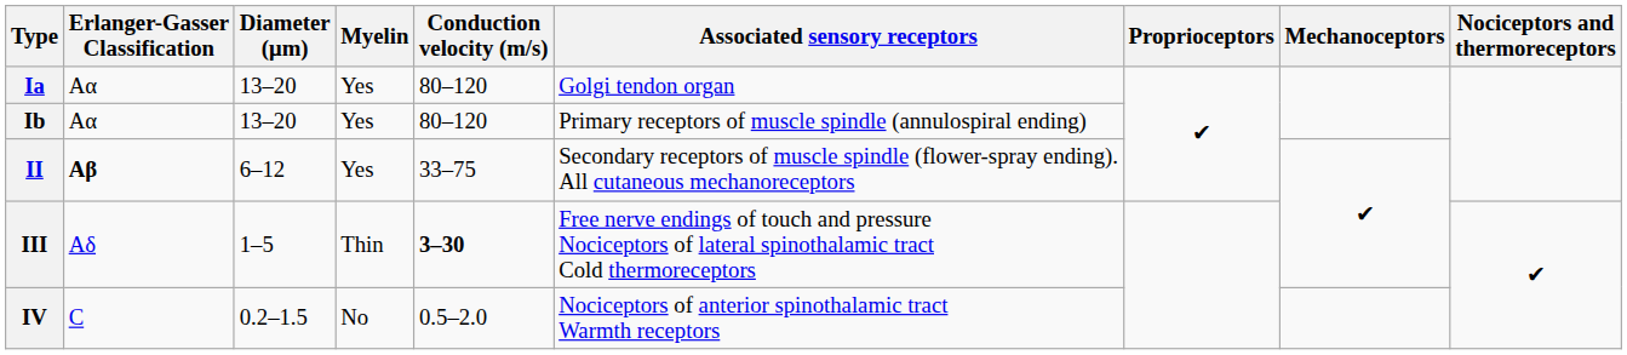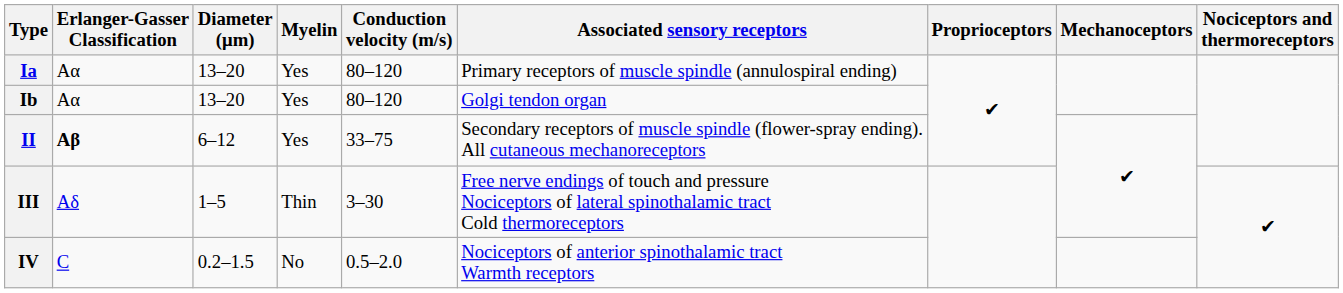 <table class="wikitable">
 <tr>
 <th>Type</th>
 <th>Erlanger-Gasser<br>Classification</th>
 <th>Diameter<br>(μm)</th>
 <th>Myelin</th>
 <th>Conduction<br>velocity (m/s)</th>
 <th>Associated <a href='#'>sensory receptors</a></th>
 <th>Proprioceptors</th>
 <th>Mechanoceptors</th>
 <th>Nociceptors and<br>thermoreceptors</th>
 </tr>
 <tr>
 <th><a href='#'>Ia</a></th>
 <td>Aα</td>
 <td>13–20</td>
 <td>Yes</td>
 <td>80–120</td>
-<td><a href='#'>Golgi tendon organ</a></td>
+<td>Primary receptors of <a href='#'>muscle spindle</a> (annulospiral ending)</td>
 <td rowspan="3" align="center">✔</td>
 <td rowspan=2></td>
 <td rowspan=3></td>
 </tr>
 <tr>
 <th>Ib</th>
 <td>Aα</td>
 <td>13–20</td>
 <td>Yes</td>
 <td>80–120</td>
-<td>Primary receptors of <a href='#'>muscle spindle</a> (annulospiral ending)</td>
+<td><a href='#'>Golgi tendon organ</a></td>
 </tr>
 <tr>
 <th><a href='#'>II</a></th>
 <td><strong>Aβ</strong></td>
 <td>6–12</td>
 <td>Yes</td>
 <td>33–75</td>
 <td>Secondary receptors of <a href='#'>muscle spindle</a> (flower-spray ending).<br>All <a href='#'>cutaneous mechanoreceptors</a></td>
 <td rowspan="2" align="center">✔</td>
 </tr>
 <tr>
 <th>III</th>
 <td><a href='#'>Aδ</a></td>
 <td>1–5</td>
 <td>Thin</td>
-<td><strong>3–30</strong></td>
+<td>3–30</td>
 <td><a href='#'>Free nerve endings</a> of touch and pressure<br><a href='#'>Nociceptors</a> of <a href='#'>lateral spinothalamic tract</a><br>Cold <a href='#'>thermoreceptors</a></td>
 <td rowspan=2></td>
 <td rowspan=2 align=center>✔</td>
 </tr>
 <tr>
 <th>IV</th>
 <td><a href='#'>C</a></td>
 <td>0.2–1.5</td>
 <td>No</td>
 <td>0.5–2.0</td>
 <td><a href='#'>Nociceptors</a> of <a href='#'>anterior spinothalamic tract</a><br><a href='#'>Warmth receptors</a></td>
 <td></td>
 </tr>
 </table>
